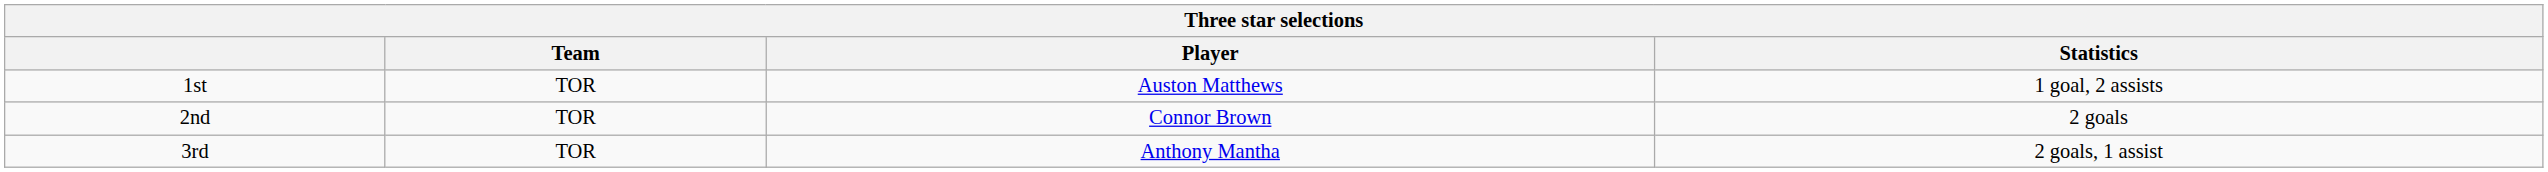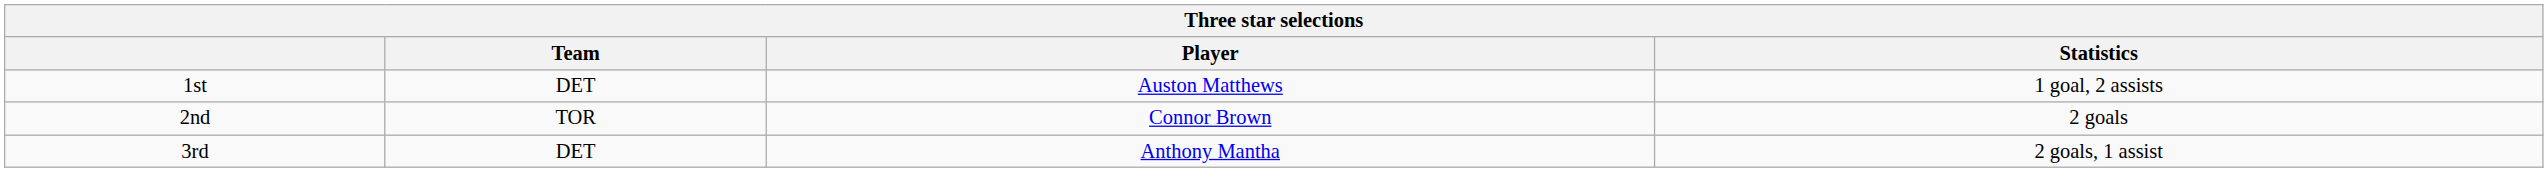 <table class="wikitable" style="width:100%;text-align: center;">
 <tr>
 <th colspan=4>Three star selections</th>
 </tr>
 <tr>
 <th style="width:15%;"></th>
 <th style="width:15%;">Team</th>
 <th style="width:35%;">Player</th>
 <th style="width:35%;">Statistics</th>
 </tr>
 <tr>
 <td>1st</td>
-<td>TOR</td>
+<td>DET</td>
 <td><a href='#'>Auston Matthews</a></td>
 <td>1 goal, 2 assists</td>
 </tr>
 <tr>
 <td>2nd</td>
 <td>TOR</td>
 <td><a href='#'>Connor Brown</a></td>
 <td>2 goals</td>
 </tr>
 <tr>
 <td>3rd</td>
-<td>TOR</td>
+<td>DET</td>
 <td><a href='#'>Anthony Mantha</a></td>
 <td>2 goals, 1 assist</td>
 </tr>
 </table>
